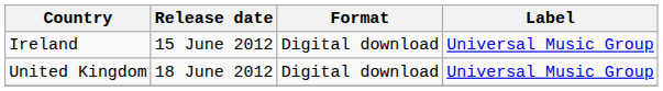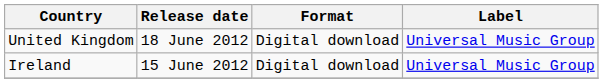 <table class="wikitable" border="1">
 <tr>
 <th>Country</th>
 <th>Release date</th>
 <th>Format</th>
 <th>Label</th>
 </tr>
 <tr>
+<td>United Kingdom</td>
+<td>18 June 2012</td>
+<td>Digital download</td>
+<td><a href='#'>Universal Music Group</a></td>
+</tr>
+<tr>
 <td>Ireland</td>
 <td>15 June 2012</td>
 <td>Digital download</td>
 <td><a href='#'>Universal Music Group</a></td>
 </tr>
 <tr>
-<td>United Kingdom</td>
-<td>18 June 2012</td>
-<td>Digital download</td>
-<td><a href='#'>Universal Music Group</a></td>
-</tr>
-<tr>
 </tr>
 </table>
